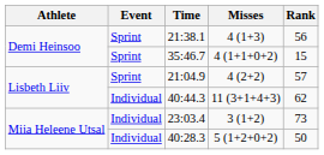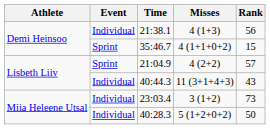 <table class="wikitable" style="font-size:90%">
 <tr>
 <th>Athlete</th>
 <th>Event</th>
 <th>Time</th>
 <th>Misses</th>
 <th>Rank</th>
 </tr>
 <tr align=center>
 <td align=left rowspan=2><a href='#'>Demi Heinsoo</a></td>
-<td align=left><a href='#'>Sprint</a></td>
+<td align=left><a href='#'>Individual</a></td>
 <td>21:38.1</td>
 <td>4 (1+3)</td>
 <td>56</td>
 </tr>
 <tr align=center>
 <td align=left><a href='#'>Sprint</a></td>
 <td>35:46.7</td>
 <td>4 (1+1+0+2)</td>
 <td>15</td>
 </tr>
 <tr align=center>
 <td align=left rowspan=2><a href='#'>Lisbeth Liiv</a></td>
 <td align=left><a href='#'>Sprint</a></td>
 <td>21:04.9</td>
 <td>4 (2+2)</td>
 <td>57</td>
 </tr>
 <tr align=center>
 <td align=left><a href='#'>Individual</a></td>
 <td>40:44.3</td>
 <td>11 (3+1+4+3)</td>
-<td>62</td>
+<td>43</td>
 </tr>
 <tr align=center>
 <td align=left rowspan=2><a href='#'>Miia Heleene Utsal</a></td>
 <td align=left><a href='#'>Individual</a></td>
 <td>23:03.4</td>
 <td>3 (1+2)</td>
 <td>73</td>
 </tr>
 <tr align=center>
 <td align=left><a href='#'>Individual</a></td>
 <td>40:28.3</td>
 <td>5 (1+2+0+2)</td>
 <td>50</td>
 </tr>
 </table>
